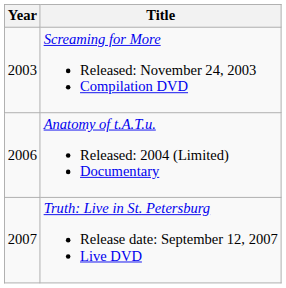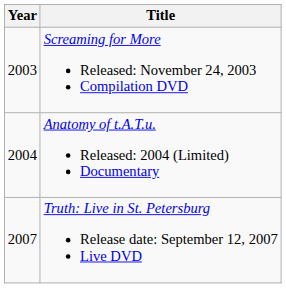 <table class="wikitable">
 <tr>
 <th>Year</th>
 <th>Title</th>
 </tr>
 <tr>
 <td>2003</td>
 <td><em><a href='#'>Screaming for More</a></em><br><ul><li>Released: November 24, 2003</li><li><a href='#'>Compilation DVD</a></li></ul></td>
 </tr>
 <tr>
-<td>2006</td>
+<td>2004</td>
 <td><em><a href='#'>Anatomy of t.A.T.u.</a></em><br><ul><li>Released: 2004 (Limited)</li><li><a href='#'>Documentary</a></li></ul></td>
 </tr>
 <tr>
 <td>2007</td>
 <td><em><a href='#'>Truth: Live in St. Petersburg</a></em><br><ul><li>Release date: September 12, 2007</li><li><a href='#'>Live DVD</a></li></ul></td>
 </tr>
 </table>
